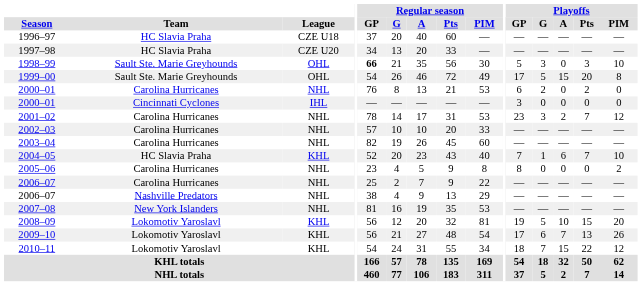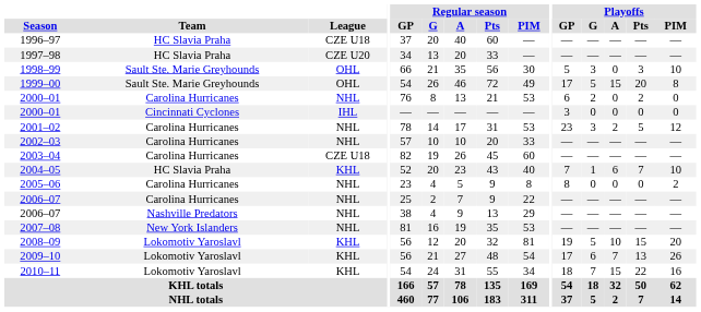 <table border="0" cellpadding="1" cellspacing="0" style="text-align:center; width:60em">
 <tr bgcolor="#e0e0e0">
 <th colspan="3" bgcolor="#ffffff"></th>
 <th rowspan="100" bgcolor="#ffffff"></th>
 <th colspan="5"><a href='#'>Regular season</a></th>
 <th rowspan="100" bgcolor="#ffffff"></th>
 <th colspan="5"><a href='#'>Playoffs</a></th>
 </tr>
 <tr bgcolor="#e0e0e0">
 <th><a href='#'>Season</a></th>
 <th>Team</th>
 <th>League</th>
 <th>GP</th>
 <th><a href='#'>G</a></th>
 <th><a href='#'>A</a></th>
 <th><a href='#'>Pts</a></th>
 <th><a href='#'>PIM</a></th>
 <th>GP</th>
 <th>G</th>
 <th>A</th>
 <th>Pts</th>
 <th>PIM</th>
 </tr>
 <tr>
 <td>1996–97</td>
 <td><a href='#'>HC Slavia Praha</a></td>
 <td>CZE U18</td>
 <td>37</td>
 <td>20</td>
 <td>40</td>
 <td>60</td>
 <td>—</td>
 <td>—</td>
 <td>—</td>
 <td>—</td>
 <td>—</td>
 <td>—</td>
 </tr>
 <tr bgcolor="#f0f0f0">
 <td>1997–98</td>
 <td>HC Slavia Praha</td>
 <td>CZE U20</td>
 <td>34</td>
 <td>13</td>
 <td>20</td>
 <td>33</td>
 <td>—</td>
 <td>—</td>
 <td>—</td>
 <td>—</td>
 <td>—</td>
 <td>—</td>
 </tr>
 <tr>
 <td><a href='#'>1998–99</a></td>
 <td><a href='#'>Sault Ste. Marie Greyhounds</a></td>
 <td><a href='#'>OHL</a></td>
-<td><strong>66</strong></td>
+<td>66</td>
 <td>21</td>
 <td>35</td>
 <td>56</td>
 <td>30</td>
 <td>5</td>
 <td>3</td>
 <td>0</td>
 <td>3</td>
 <td>10</td>
 </tr>
 <tr bgcolor="#f0f0f0">
 <td><a href='#'>1999–00</a></td>
 <td>Sault Ste. Marie Greyhounds</td>
 <td>OHL</td>
 <td>54</td>
 <td>26</td>
 <td>46</td>
 <td>72</td>
 <td>49</td>
 <td>17</td>
 <td>5</td>
 <td>15</td>
 <td>20</td>
 <td>8</td>
 </tr>
 <tr>
 <td><a href='#'>2000–01</a></td>
 <td><a href='#'>Carolina Hurricanes</a></td>
 <td><a href='#'>NHL</a></td>
 <td>76</td>
 <td>8</td>
 <td>13</td>
 <td>21</td>
 <td>53</td>
 <td>6</td>
 <td>2</td>
 <td>0</td>
 <td>2</td>
 <td>0</td>
 </tr>
 <tr bgcolor="#f0f0f0">
 <td><a href='#'>2000–01</a></td>
 <td><a href='#'>Cincinnati Cyclones</a></td>
 <td><a href='#'>IHL</a></td>
 <td>—</td>
 <td>—</td>
 <td>—</td>
 <td>—</td>
 <td>—</td>
 <td>3</td>
 <td>0</td>
 <td>0</td>
 <td>0</td>
 <td>0</td>
 </tr>
 <tr>
 <td><a href='#'>2001–02</a></td>
 <td>Carolina Hurricanes</td>
 <td>NHL</td>
 <td>78</td>
 <td>14</td>
 <td>17</td>
 <td>31</td>
 <td>53</td>
 <td>23</td>
 <td>3</td>
 <td>2</td>
-<td>7</td>
+<td>5</td>
 <td>12</td>
 </tr>
 <tr bgcolor="#f0f0f0">
 <td><a href='#'>2002–03</a></td>
 <td>Carolina Hurricanes</td>
 <td>NHL</td>
 <td>57</td>
 <td>10</td>
 <td>10</td>
 <td>20</td>
 <td>33</td>
 <td>—</td>
 <td>—</td>
 <td>—</td>
 <td>—</td>
 <td>—</td>
 </tr>
 <tr>
 <td><a href='#'>2003–04</a></td>
 <td>Carolina Hurricanes</td>
-<td>NHL</td>
+<td>CZE U18</td>
 <td>82</td>
 <td>19</td>
 <td>26</td>
 <td>45</td>
 <td>60</td>
 <td>—</td>
 <td>—</td>
 <td>—</td>
 <td>—</td>
 <td>—</td>
 </tr>
 <tr bgcolor="#f0f0f0">
 <td><a href='#'>2004–05</a></td>
 <td>HC Slavia Praha</td>
 <td><a href='#'>KHL</a></td>
 <td>52</td>
 <td>20</td>
 <td>23</td>
 <td>43</td>
 <td>40</td>
 <td>7</td>
 <td>1</td>
 <td>6</td>
 <td>7</td>
 <td>10</td>
 </tr>
 <tr>
 <td><a href='#'>2005–06</a></td>
 <td>Carolina Hurricanes</td>
 <td>NHL</td>
 <td>23</td>
 <td>4</td>
 <td>5</td>
 <td>9</td>
 <td>8</td>
 <td>8</td>
 <td>0</td>
 <td>0</td>
 <td>0</td>
 <td>2</td>
 </tr>
 <tr bgcolor="#f0f0f0">
 <td><a href='#'>2006–07</a></td>
 <td>Carolina Hurricanes</td>
 <td>NHL</td>
 <td>25</td>
 <td>2</td>
 <td>7</td>
 <td>9</td>
 <td>22</td>
 <td>—</td>
 <td>—</td>
 <td>—</td>
 <td>—</td>
 <td>—</td>
 </tr>
 <tr>
 <td>2006–07</td>
 <td><a href='#'>Nashville Predators</a></td>
 <td>NHL</td>
 <td>38</td>
 <td>4</td>
 <td>9</td>
 <td>13</td>
 <td>29</td>
 <td>—</td>
 <td>—</td>
 <td>—</td>
 <td>—</td>
 <td>—</td>
 </tr>
 <tr bgcolor="#f0f0f0">
 <td><a href='#'>2007–08</a></td>
 <td><a href='#'>New York Islanders</a></td>
 <td>NHL</td>
 <td>81</td>
 <td>16</td>
 <td>19</td>
 <td>35</td>
 <td>53</td>
 <td>—</td>
 <td>—</td>
 <td>—</td>
 <td>—</td>
 <td>—</td>
 </tr>
 <tr>
 <td><a href='#'>2008–09</a></td>
 <td><a href='#'>Lokomotiv Yaroslavl</a></td>
 <td><a href='#'>KHL</a></td>
 <td>56</td>
 <td>12</td>
 <td>20</td>
 <td>32</td>
 <td>81</td>
 <td>19</td>
 <td>5</td>
 <td>10</td>
 <td>15</td>
 <td>20</td>
 </tr>
 <tr bgcolor="#f0f0f0">
 <td><a href='#'>2009–10</a></td>
 <td>Lokomotiv Yaroslavl</td>
 <td>KHL</td>
 <td>56</td>
 <td>21</td>
 <td>27</td>
 <td>48</td>
 <td>54</td>
 <td>17</td>
 <td>6</td>
 <td>7</td>
 <td>13</td>
 <td>26</td>
 </tr>
 <tr>
 <td><a href='#'>2010–11</a></td>
 <td>Lokomotiv Yaroslavl</td>
 <td>KHL</td>
 <td>54</td>
 <td>24</td>
 <td>31</td>
 <td>55</td>
 <td>34</td>
 <td>18</td>
 <td>7</td>
 <td>15</td>
 <td>22</td>
-<td>12</td>
+<td>16</td>
 </tr>
 <tr bgcolor="#e0e0e0">
 <th colspan="3">KHL totals</th>
 <th>166</th>
 <th>57</th>
 <th>78</th>
 <th>135</th>
 <th>169</th>
 <th>54</th>
 <th>18</th>
 <th>32</th>
 <th>50</th>
 <th>62</th>
 </tr>
 <tr bgcolor="#e0e0e0">
 <th colspan="3">NHL totals</th>
 <th>460</th>
 <th>77</th>
 <th>106</th>
 <th>183</th>
 <th>311</th>
 <th>37</th>
 <th>5</th>
 <th>2</th>
 <th>7</th>
 <th>14</th>
 </tr>
 </table>
